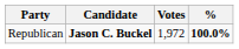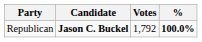 <table class="wikitable">
 <tr>
 <th>Party</th>
 <th>Candidate</th>
 <th>Votes</th>
 <th>%</th>
 </tr>
 <tr>
 <td>Republican</td>
 <td><strong>Jason C. Buckel</strong></td>
-<td>1,972</td>
+<td>1,792</td>
 <td><strong>100.0%</strong></td>
 </tr>
 </table>
